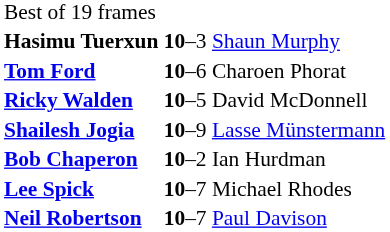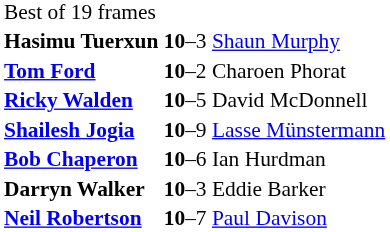 <table>
 <tr>
 <td>Best of 19 frames</td>
 </tr>
 <tr>
 <td><strong> Hasimu Tuerxun</strong></td>
 <td><strong>10</strong>–3</td>
 <td> <a href='#'>Shaun Murphy</a></td>
 </tr>
 <tr>
 <td><strong> <a href='#'>Tom Ford</a></strong></td>
-<td><strong>10</strong>–6</td>
+<td><strong>10</strong>–2</td>
 <td> Charoen Phorat</td>
 </tr>
 <tr>
 <td><strong> <a href='#'>Ricky Walden</a></strong></td>
 <td><strong>10</strong>–5</td>
 <td> David McDonnell</td>
 </tr>
 <tr>
 <td><strong> <a href='#'>Shailesh Jogia</a></strong></td>
 <td><strong>10</strong>–9</td>
 <td> <a href='#'>Lasse Münstermann</a></td>
 </tr>
 <tr>
 <td><strong> <a href='#'>Bob Chaperon</a></strong></td>
-<td><strong>10</strong>–2</td>
+<td><strong>10</strong>–6</td>
 <td> Ian Hurdman</td>
 </tr>
 <tr>
-<td><strong> <a href='#'>Lee Spick</a></strong></td>
-<td><strong>10</strong>–7</td>
-<td> Michael Rhodes</td>
+<td><strong> Darryn Walker</strong></td>
+<td><strong>10</strong>–3</td>
+<td> Eddie Barker</td>
 </tr>
 <tr>
 <td><strong> <a href='#'>Neil Robertson</a></strong></td>
 <td><strong>10</strong>–7</td>
 <td> <a href='#'>Paul Davison</a></td>
 </tr>
 </table>
